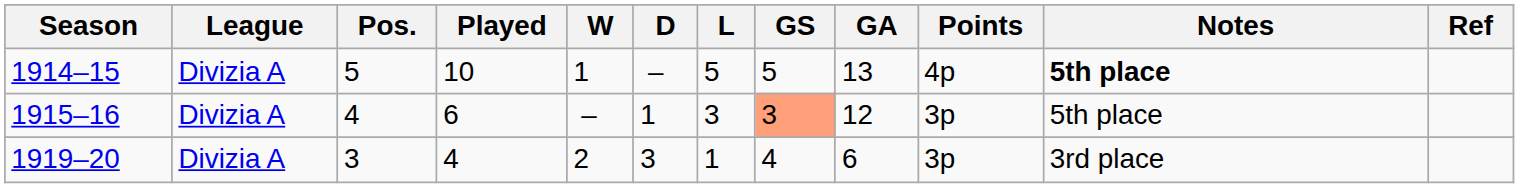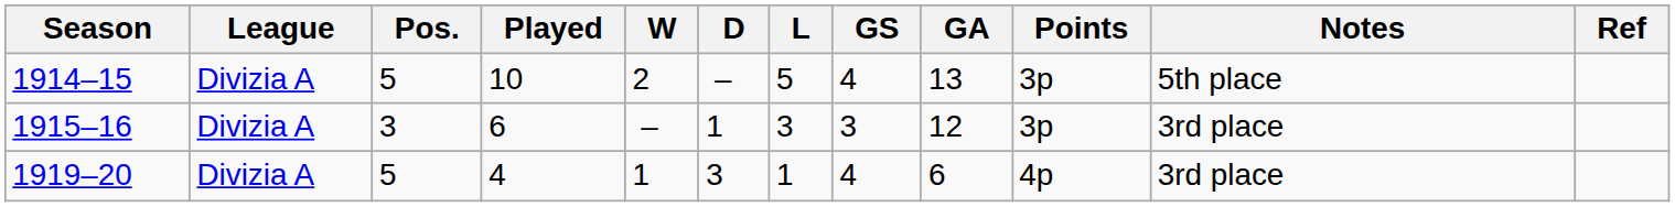 <table class="wikitable">
 <tr>
 <th style="width:2%;">Season</th>
 <th style="width:2%;">League</th>
 <th style="width:1%;">Pos.</th>
 <th style="width:1%;">Played</th>
 <th style="width:1%;">W</th>
 <th style="width:1%;">D</th>
 <th style="width:1%;">L</th>
 <th style="width:1%;">GS</th>
 <th style="width:1%;">GA</th>
 <th style="width:1%;">Points</th>
 <th style="width:9%;">Notes</th>
 <th style="width:1%;">Ref</th>
 </tr>
 <tr>
 <td><a href='#'>1914–15</a></td>
 <td><a href='#'>Divizia A</a></td>
 <td>5</td>
 <td>10</td>
-<td>1</td>
+<td>2</td>
 <td> –</td>
 <td>5</td>
-<td>5</td>
+<td>4</td>
 <td>13</td>
-<td>4p</td>
-<td><strong>5th place</strong></td>
+<td>3p</td>
+<td>5th place</td>
 <td></td>
 </tr>
 <tr>
 <td><a href='#'>1915–16</a></td>
 <td><a href='#'>Divizia A</a></td>
-<td>4</td>
+<td>3</td>
 <td>6</td>
 <td> –</td>
 <td>1</td>
 <td>3</td>
-<td style="background: lightsalmon;">3</td>
+<td>3</td>
 <td>12</td>
 <td>3p</td>
-<td>5th place</td>
+<td>3rd place</td>
 <td></td>
 </tr>
 <tr>
 <td><a href='#'>1919–20</a></td>
 <td><a href='#'>Divizia A</a></td>
-<td>3</td>
+<td>5</td>
 <td>4</td>
-<td>2</td>
+<td>1</td>
 <td>3</td>
 <td>1</td>
 <td>4</td>
 <td>6</td>
-<td>3p</td>
+<td>4p</td>
 <td>3rd place</td>
 <td></td>
 </tr>
 </table>
